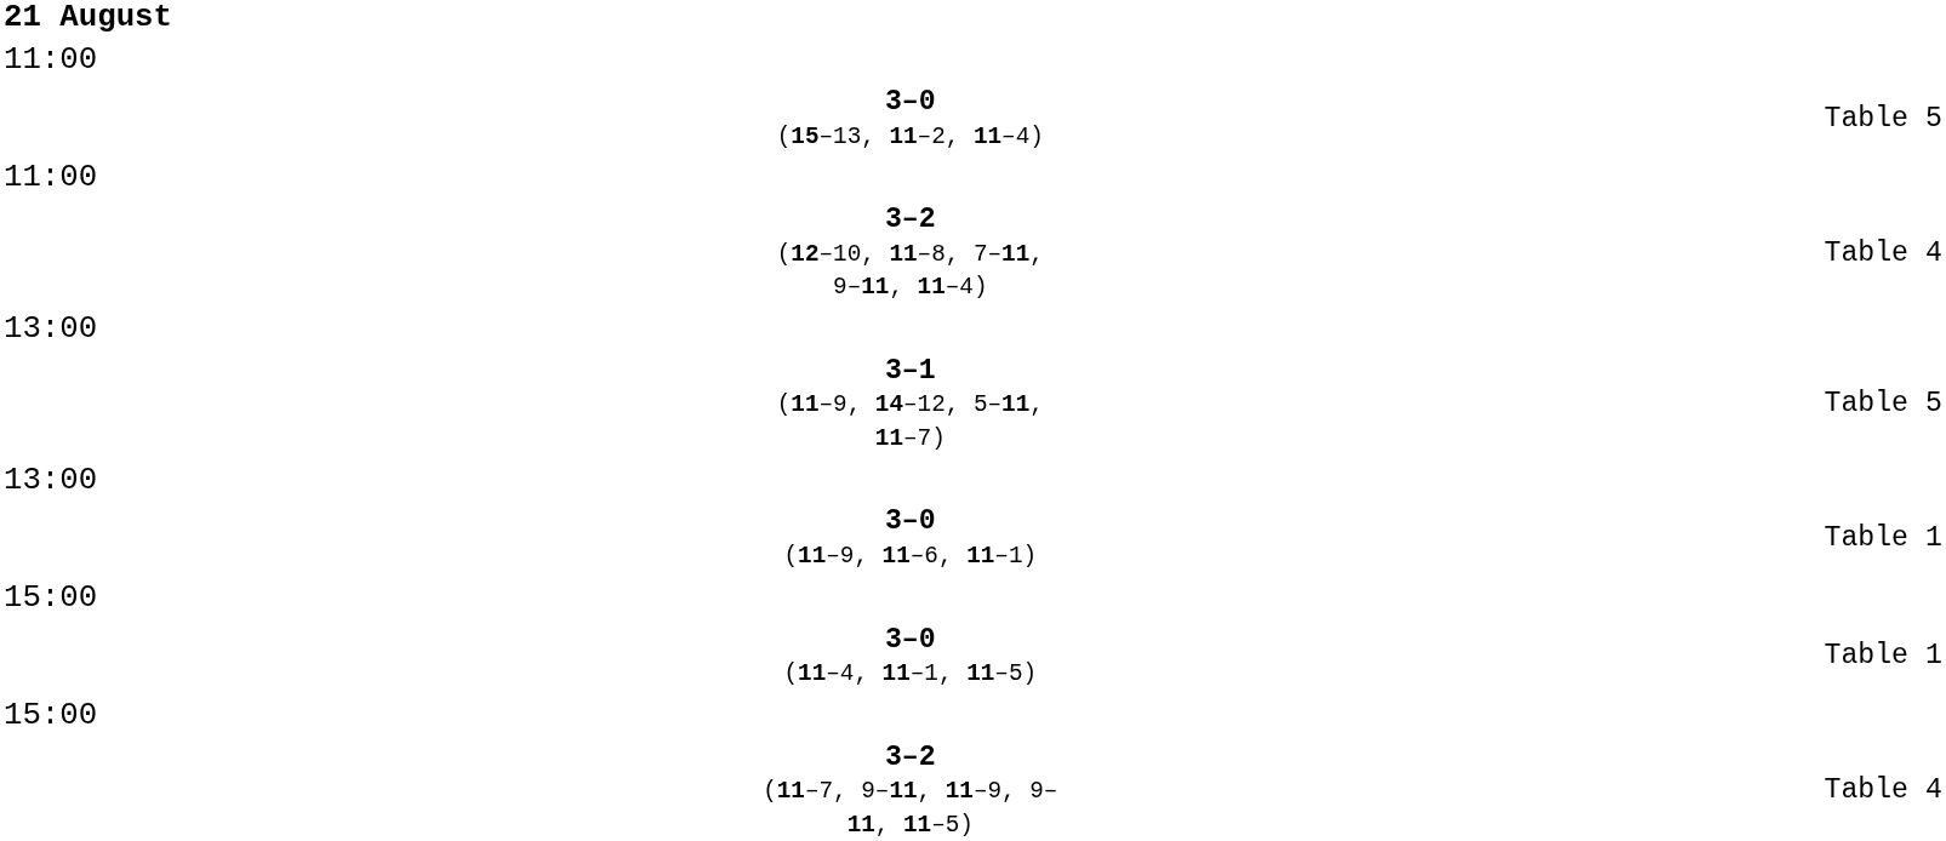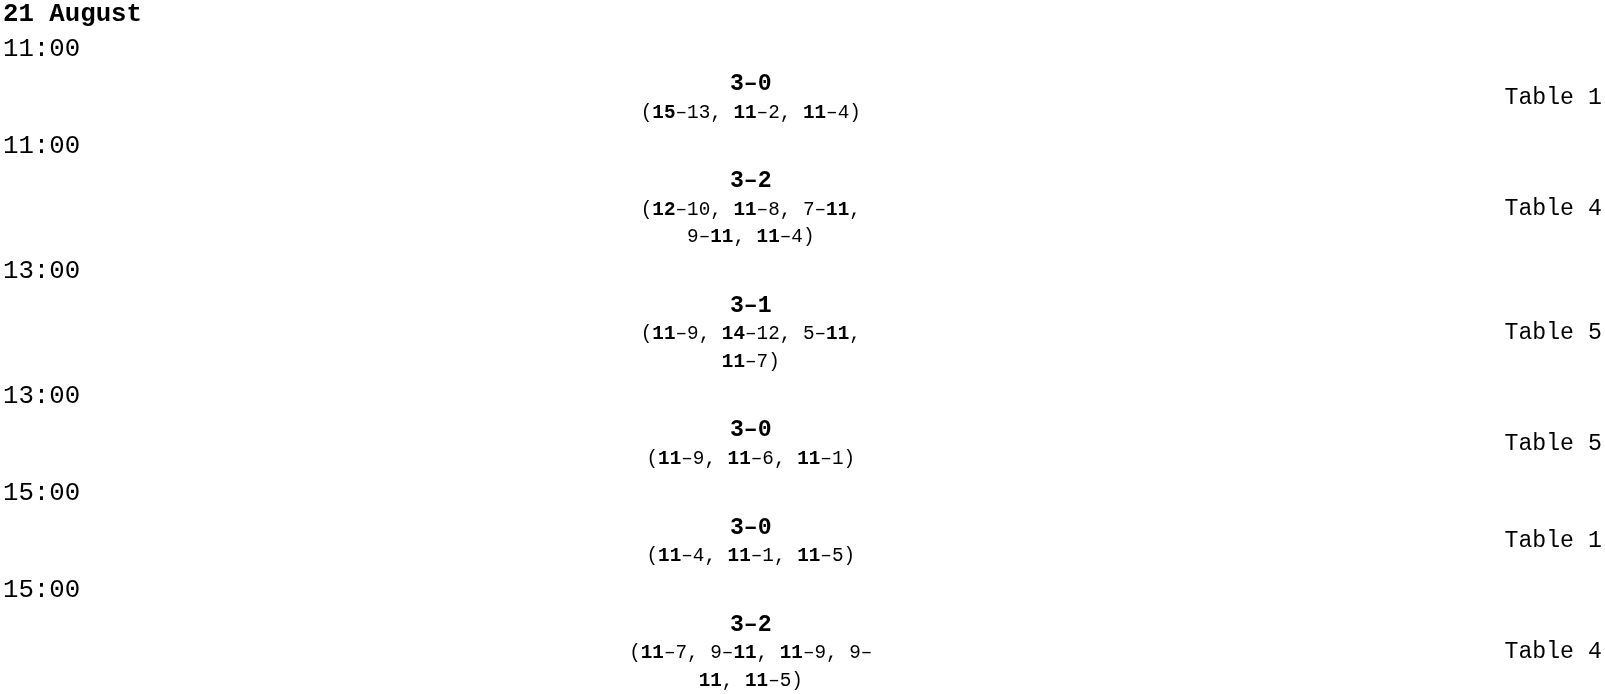 <table style="width:100%;" cellspacing="1">
 <tr>
 <th width=25%></th>
 <th width=10%></th>
 <th width=25%></th>
 </tr>
 <tr>
 <td><strong>21 August</strong></td>
 </tr>
 <tr>
 <td>11:00</td>
 </tr>
 <tr style=font-size:90%>
 <td align=right><strong></strong></td>
 <td align=center><strong> 3–0 </strong><br><small>(<strong>15</strong>–13, <strong>11</strong>–2, <strong>11</strong>–4)</small></td>
 <td></td>
-<td>Table 5</td>
+<td>Table 1</td>
 </tr>
 <tr>
 <td>11:00</td>
 </tr>
 <tr style=font-size:90%>
 <td align=right><strong></strong></td>
 <td align=center><strong> 3–2 </strong><br><small>(<strong>12</strong>–10, <strong>11</strong>–8, 7–<strong>11</strong>, 9–<strong>11</strong>, <strong>11</strong>–4)</small></td>
 <td></td>
 <td>Table 4</td>
 </tr>
 <tr>
 <td>13:00</td>
 </tr>
 <tr style=font-size:90%>
 <td align=right><strong></strong></td>
 <td align=center><strong> 3–1 </strong><br><small>(<strong>11</strong>–9, <strong>14</strong>–12, 5–<strong>11</strong>, <strong>11</strong>–7)</small></td>
 <td></td>
 <td>Table 5</td>
 </tr>
 <tr>
 <td>13:00</td>
 </tr>
 <tr style=font-size:90%>
 <td align=right><strong></strong></td>
 <td align=center><strong> 3–0 </strong><br><small>(<strong>11</strong>–9, <strong>11</strong>–6, <strong>11</strong>–1)</small></td>
 <td></td>
-<td>Table 1</td>
+<td>Table 5</td>
 </tr>
 <tr>
 <td>15:00</td>
 </tr>
 <tr style=font-size:90%>
 <td align=right><strong></strong></td>
 <td align=center><strong> 3–0 </strong><br><small>(<strong>11</strong>–4, <strong>11</strong>–1, <strong>11</strong>–5)</small></td>
 <td></td>
 <td>Table 1</td>
 </tr>
 <tr>
 <td>15:00</td>
 </tr>
 <tr style=font-size:90%>
 <td align=right><strong></strong></td>
 <td align=center><strong> 3–2 </strong><br><small>(<strong>11</strong>–7, 9–<strong>11</strong>, <strong>11</strong>–9, 9–<strong>11</strong>, <strong>11</strong>–5)</small></td>
 <td></td>
 <td>Table 4</td>
 </tr>
 </table>
